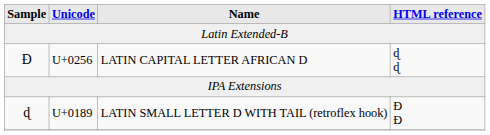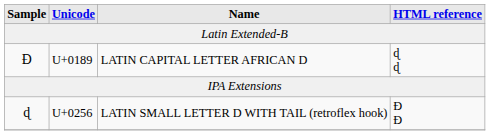 <table class="wikitable">
 <tr>
 <th style="background: #E8E8E8">Sample</th>
 <th style="background: #E8E8E8"><a href='#'>Unicode</a></th>
 <th style="background: #E8E8E8">Name</th>
 <th style="background: #E8E8E8"><a href='#'>HTML reference</a></th>
 </tr>
 <tr>
 <td colspan="5" style="text-align: center; background: #F0F0F0"><em>Latin Extended-B</em></td>
 </tr>
 <tr>
 <td style="text-align: center; font-size: large;">Ɖ</td>
-<td>U+0256</td>
+<td>U+0189</td>
 <td>LATIN CAPITAL LETTER AFRICAN D</td>
 <td>&#598; <br> &#x256;</td>
 </tr>
 <tr>
 <td colspan="5" style="text-align: center; background: #F0F0F0"><em>IPA Extensions</em></td>
 </tr>
 <tr>
 <td style="text-align: center; font-size: large;">ɖ</td>
-<td>U+0189</td>
+<td>U+0256</td>
 <td>LATIN SMALL LETTER D WITH TAIL (retroflex hook)</td>
 <td>&#393; <br> &#x189;</td>
 </tr>
 <tr>
 </tr>
 </table>
